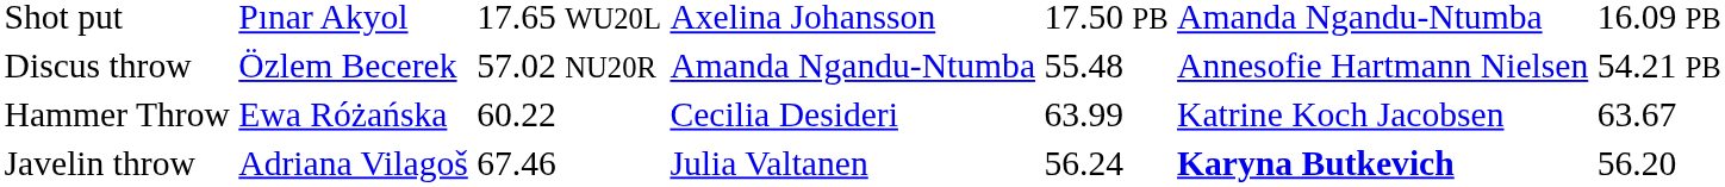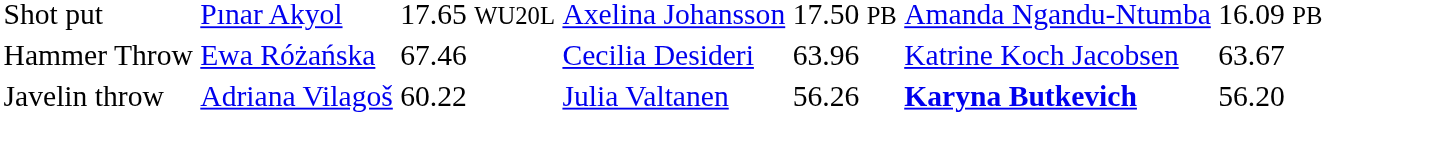 <table>
 <tr>
 <td>Shot put</td>
 <td> <a href='#'>Pınar Akyol</a></td>
 <td>17.65 <small> WU20L </small></td>
 <td> <a href='#'>Axelina Johansson</a></td>
 <td>17.50 <small> PB </small></td>
 <td> <a href='#'>Amanda Ngandu-Ntumba</a></td>
 <td>16.09 <small> PB </small></td>
 </tr>
 <tr>
-<td>Discus throw</td>
-<td> <a href='#'>Özlem Becerek</a></td>
-<td>57.02 <small> NU20R </small></td>
-<td> <a href='#'>Amanda Ngandu-Ntumba</a></td>
-<td>55.48</td>
-<td> <a href='#'>Annesofie Hartmann Nielsen</a></td>
-<td>54.21 <small> PB </small></td>
-</tr>
-<tr>
 <td>Hammer Throw</td>
 <td> <a href='#'>Ewa Różańska</a></td>
-<td>60.22</td>
+<td>67.46</td>
 <td> <a href='#'>Cecilia Desideri</a></td>
-<td>63.99</td>
+<td>63.96</td>
 <td> <a href='#'>Katrine Koch Jacobsen</a></td>
 <td>63.67</td>
 </tr>
 <tr>
 <td>Javelin throw</td>
 <td> <a href='#'>Adriana Vilagoš</a></td>
-<td>67.46</td>
+<td>60.22</td>
 <td> <a href='#'>Julia Valtanen</a></td>
-<td>56.24</td>
+<td>56.26</td>
 <td><strong> <a href='#'>Karyna Butkevich</a></strong></td>
 <td>56.20</td>
 </tr>
 </table>
